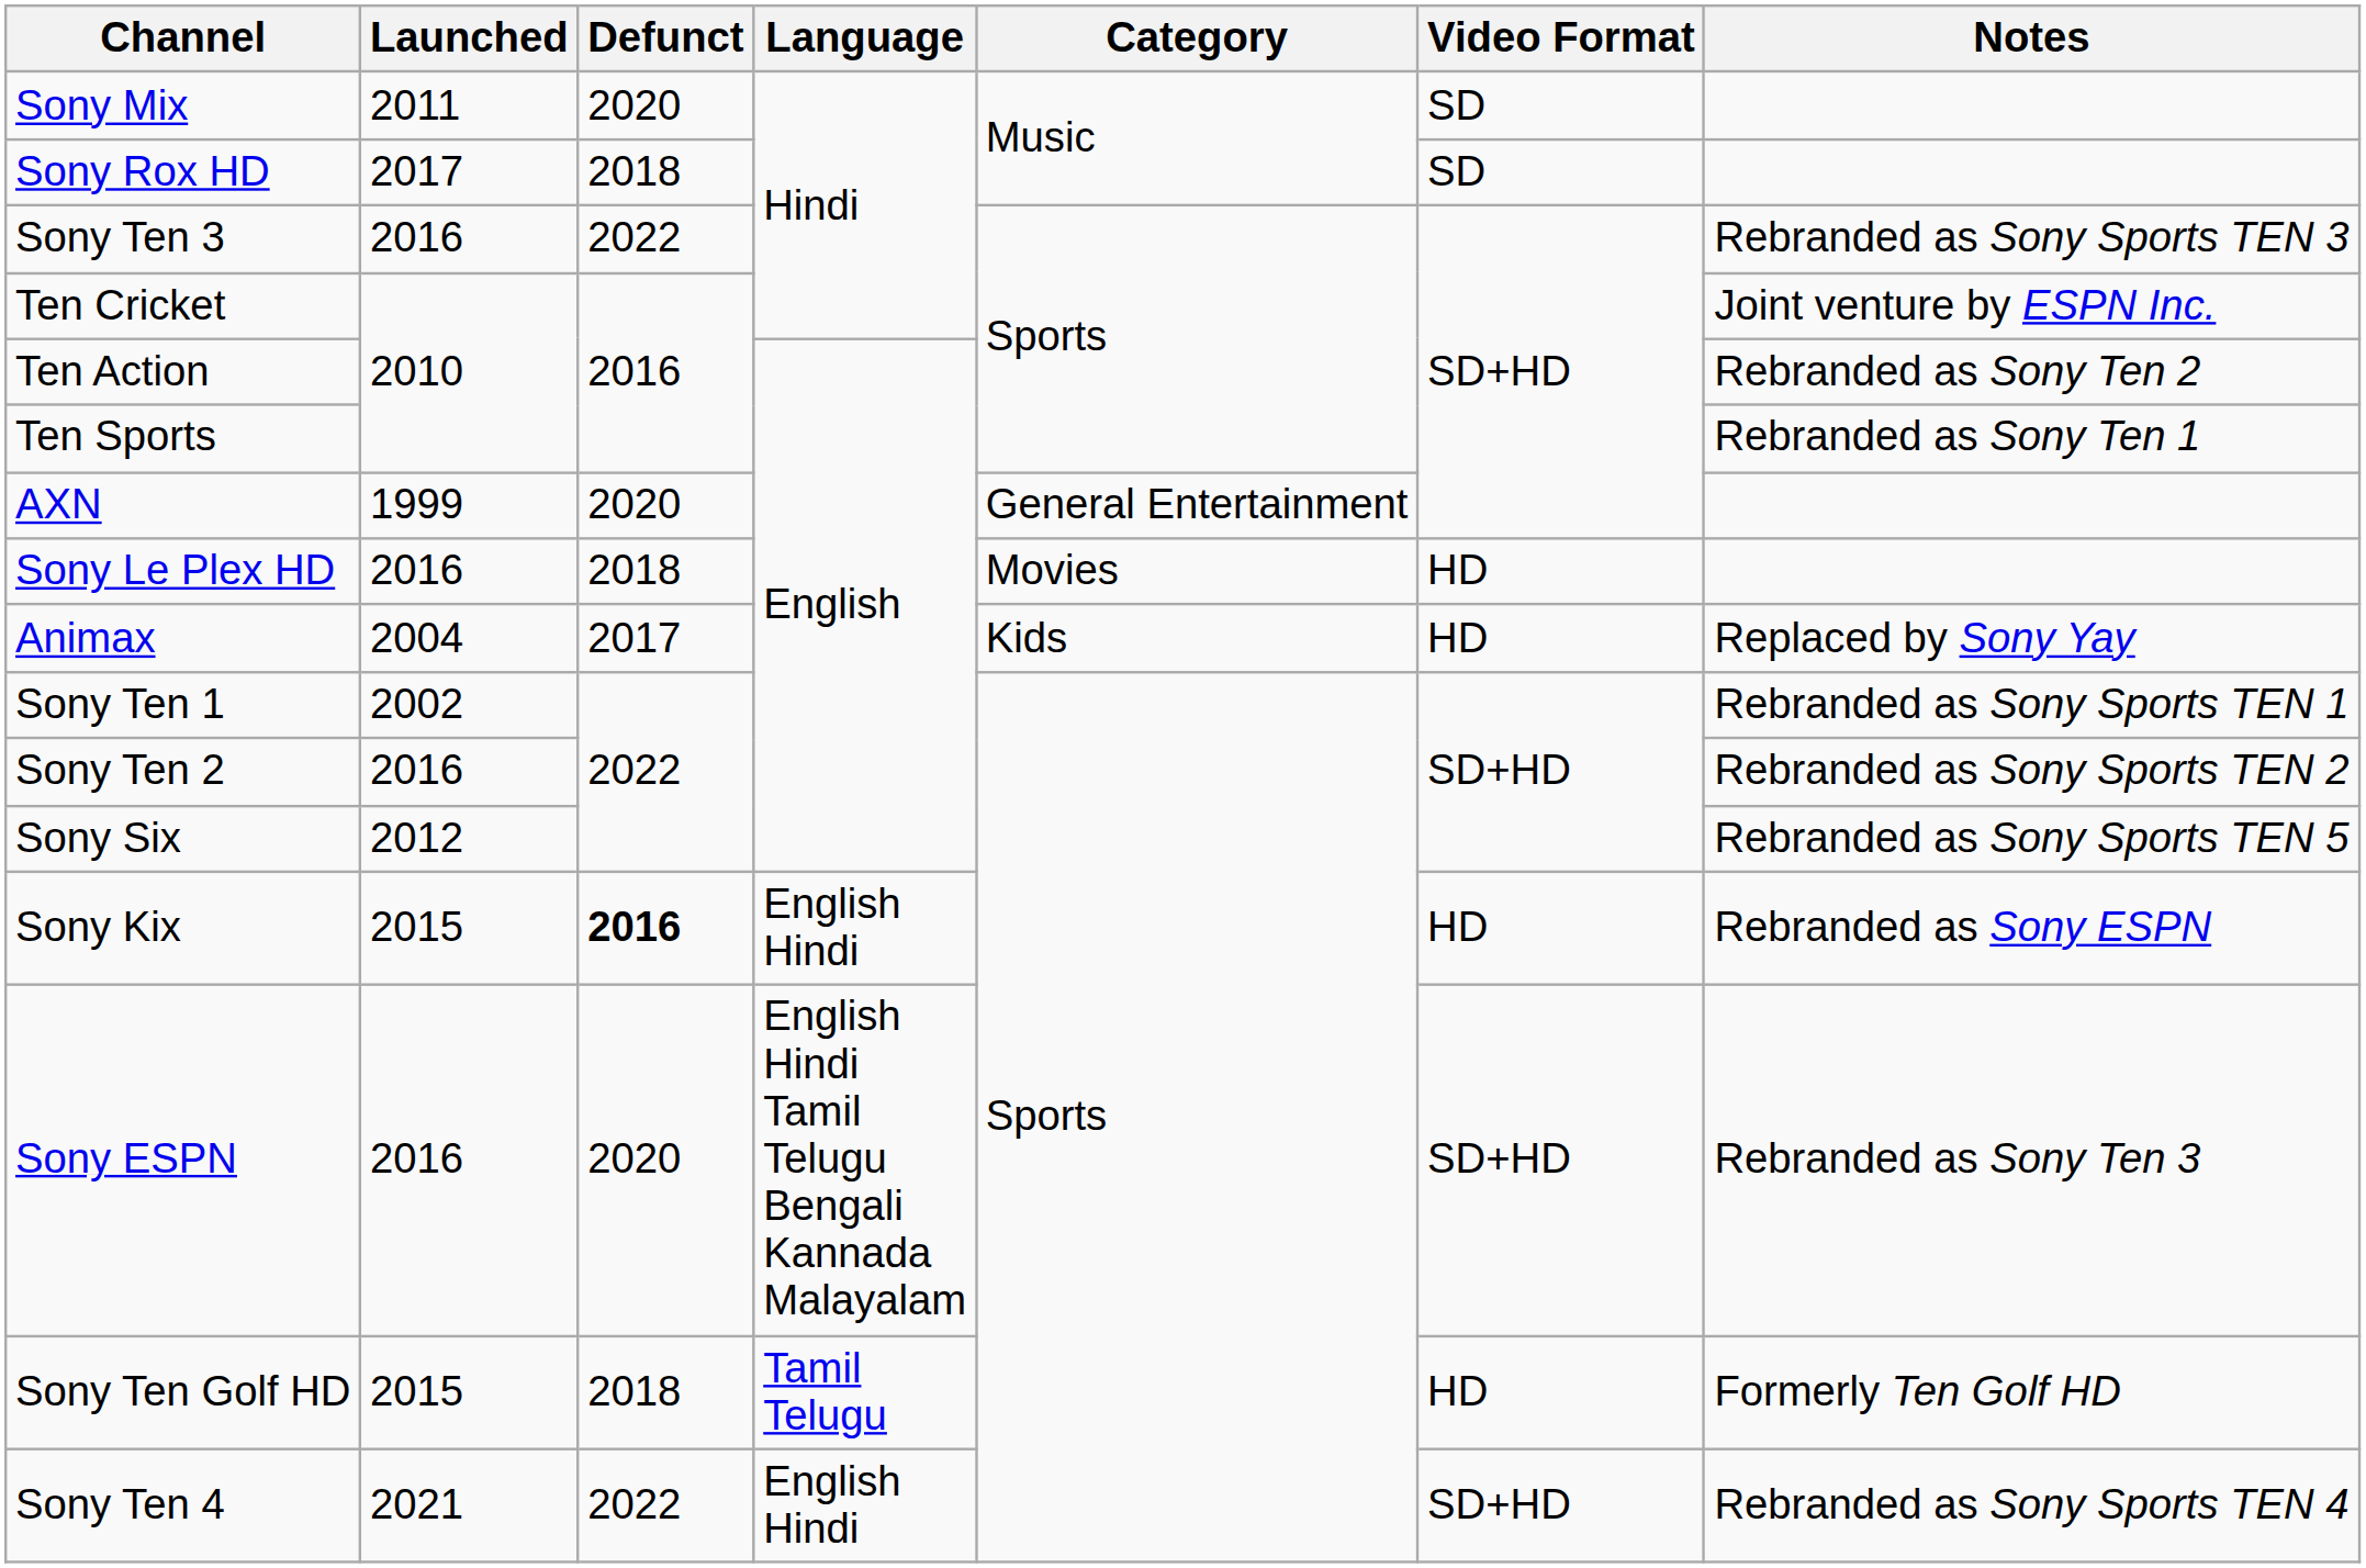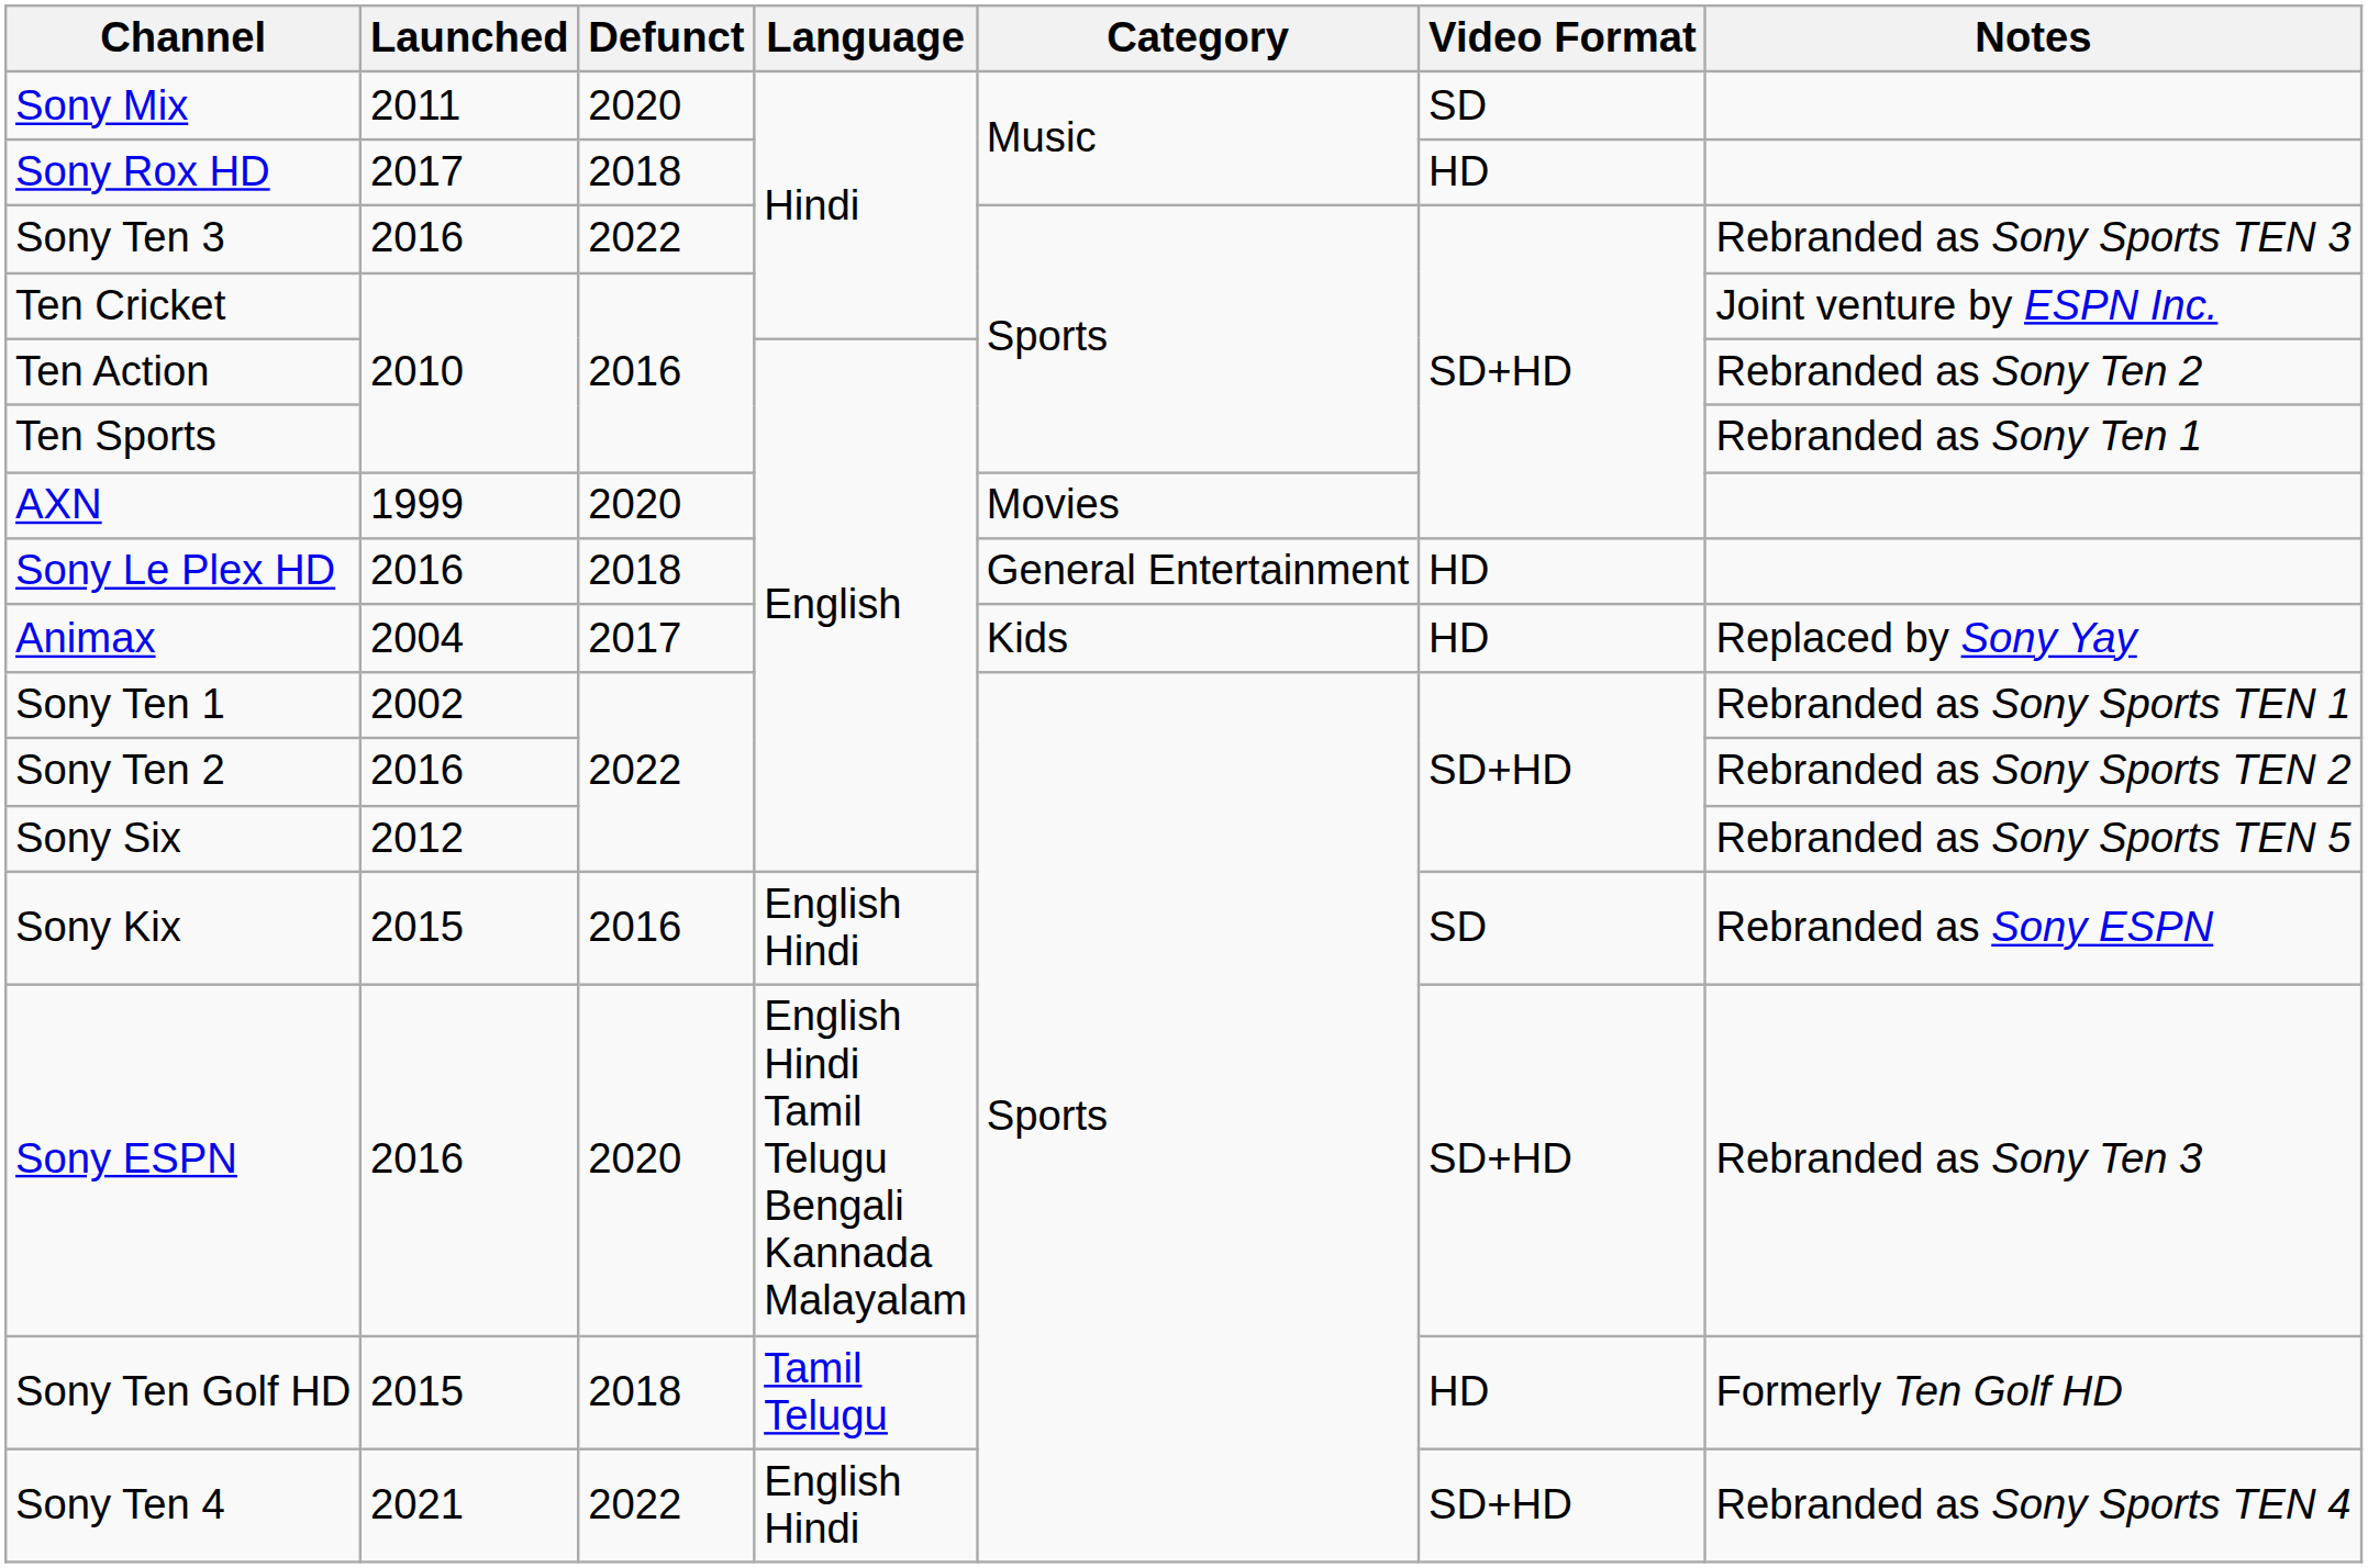 <table class="wikitable sortable" style="text-align:middle">
 <tr>
 <th>Channel</th>
 <th>Launched</th>
 <th>Defunct</th>
 <th>Language</th>
 <th>Category</th>
 <th>Video Format</th>
 <th>Notes</th>
 </tr>
 <tr>
 <td><a href='#'>Sony Mix</a></td>
 <td>2011</td>
 <td>2020</td>
 <td rowspan="4">Hindi</td>
 <td rowspan="2">Music</td>
 <td>SD</td>
 <td></td>
 </tr>
 <tr>
 <td><a href='#'>Sony Rox HD</a></td>
 <td>2017</td>
 <td>2018</td>
-<td>SD</td>
+<td>HD</td>
 <td></td>
 </tr>
 <tr>
 <td>Sony Ten 3</td>
 <td>2016</td>
 <td>2022</td>
 <td rowspan="4">Sports</td>
 <td rowspan="5">SD+HD</td>
 <td>Rebranded as <em>Sony Sports TEN 3</em></td>
 </tr>
 <tr>
 <td>Ten Cricket</td>
 <td rowspan="3">2010</td>
 <td rowspan="3">2016</td>
 <td>Joint venture by <em><a href='#'>ESPN Inc.</a></em></td>
 </tr>
 <tr>
 <td>Ten Action</td>
 <td rowspan="8">English</td>
 <td>Rebranded as <em>Sony Ten 2</em></td>
 </tr>
 <tr>
 <td>Ten Sports</td>
 <td>Rebranded as <em>Sony Ten 1</em></td>
 </tr>
 <tr>
 <td><a href='#'>AXN</a></td>
 <td>1999</td>
 <td>2020</td>
-<td>General Entertainment</td>
+<td>Movies</td>
 <td></td>
 </tr>
 <tr>
 <td><a href='#'>Sony Le Plex HD</a></td>
 <td>2016</td>
 <td>2018</td>
-<td>Movies</td>
+<td>General Entertainment</td>
 <td>HD</td>
 <td></td>
 </tr>
 <tr>
 <td><a href='#'>Animax</a></td>
 <td>2004</td>
 <td>2017</td>
 <td>Kids</td>
 <td>HD</td>
 <td>Replaced by <em><a href='#'>Sony Yay</a></em></td>
 </tr>
 <tr>
 <td>Sony Ten 1</td>
 <td>2002</td>
 <td rowspan="3">2022</td>
 <td rowspan="7">Sports</td>
 <td rowspan="3">SD+HD</td>
 <td>Rebranded as <em>Sony Sports TEN 1</em></td>
 </tr>
 <tr>
 <td>Sony Ten 2</td>
 <td>2016</td>
 <td>Rebranded as <em>Sony Sports TEN 2</em></td>
 </tr>
 <tr>
 <td>Sony Six</td>
 <td>2012</td>
 <td>Rebranded as <em>Sony Sports TEN 5</em></td>
 </tr>
 <tr>
 <td>Sony Kix</td>
 <td>2015</td>
-<td><strong>2016</strong></td>
+<td>2016</td>
 <td>English<br>Hindi</td>
-<td>HD</td>
+<td>SD</td>
 <td>Rebranded as <em><a href='#'>Sony ESPN</a></em></td>
 </tr>
 <tr>
 <td><a href='#'>Sony ESPN</a></td>
 <td>2016</td>
 <td>2020</td>
 <td>English<br>Hindi<br>Tamil<br>Telugu<br>Bengali<br>Kannada<br>Malayalam</td>
 <td>SD+HD</td>
 <td>Rebranded as <em>Sony Ten 3</em></td>
 </tr>
 <tr>
 <td>Sony Ten Golf HD</td>
 <td>2015</td>
 <td>2018</td>
 <td><a href='#'>Tamil</a><br><a href='#'>Telugu</a></td>
 <td>HD</td>
 <td>Formerly <em>Ten Golf HD</em></td>
 </tr>
 <tr>
 <td>Sony Ten 4</td>
 <td>2021</td>
 <td>2022</td>
 <td>English<br>Hindi</td>
 <td>SD+HD</td>
 <td>Rebranded as <em>Sony Sports TEN 4</em></td>
 </tr>
 </table>
